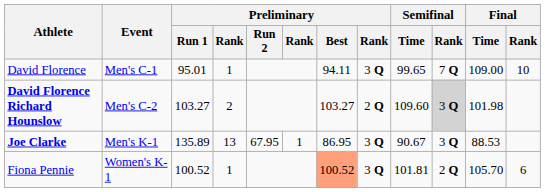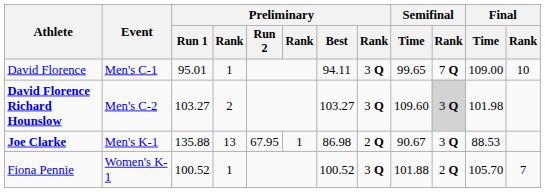 <table class="wikitable" style="font-size:90%">
 <tr>
 <th rowspan=2>Athlete</th>
 <th rowspan=2>Event</th>
 <th colspan=6>Preliminary</th>
 <th colspan=2>Semifinal</th>
 <th colspan=2>Final</th>
 </tr>
 <tr style="font-size:95%">
 <th>Run 1</th>
 <th>Rank</th>
 <th>Run 2</th>
 <th>Rank</th>
 <th>Best</th>
 <th>Rank</th>
 <th>Time</th>
 <th>Rank</th>
 <th>Time</th>
 <th>Rank</th>
 </tr>
 <tr align=center>
 <td align=left><a href='#'>David Florence</a></td>
 <td align=left><a href='#'>Men's C-1</a></td>
 <td>95.01</td>
 <td>1</td>
 <td colspan=2></td>
 <td>94.11</td>
 <td>3 <strong>Q</strong></td>
 <td>99.65</td>
 <td>7 <strong>Q</strong></td>
 <td>109.00</td>
 <td>10</td>
 </tr>
 <tr align=center>
 <td align=left><strong><a href='#'>David Florence</a></strong><br><strong><a href='#'>Richard Hounslow</a></strong></td>
 <td align=left><a href='#'>Men's C-2</a></td>
 <td>103.27</td>
 <td>2</td>
 <td colspan=2></td>
 <td>103.27</td>
-<td>2 <strong>Q</strong></td>
+<td>3 <strong>Q</strong></td>
 <td>109.60</td>
 <td style="background: lightgrey;">3 <strong>Q</strong></td>
 <td>101.98</td>
 <td></td>
 </tr>
 <tr align=center>
 <td align=left><strong><a href='#'>Joe Clarke</a></strong></td>
 <td align=left><a href='#'>Men's K-1</a></td>
-<td>135.89</td>
+<td>135.88</td>
 <td>13</td>
 <td>67.95</td>
 <td>1</td>
-<td>86.95</td>
-<td>3 <strong>Q</strong></td>
+<td>86.98</td>
+<td>2 <strong>Q</strong></td>
 <td>90.67</td>
 <td>3 <strong>Q</strong></td>
 <td>88.53</td>
 <td></td>
 </tr>
 <tr align=center>
 <td align=left><a href='#'>Fiona Pennie</a></td>
 <td align=left><a href='#'>Women's K-1</a></td>
 <td>100.52</td>
 <td>1</td>
 <td colspan=2></td>
-<td style="background: lightsalmon;">100.52</td>
+<td>100.52</td>
 <td>3 <strong>Q</strong></td>
-<td>101.81</td>
+<td>101.88</td>
 <td>2 <strong>Q</strong></td>
 <td>105.70</td>
-<td>6</td>
+<td>7</td>
 </tr>
 </table>
